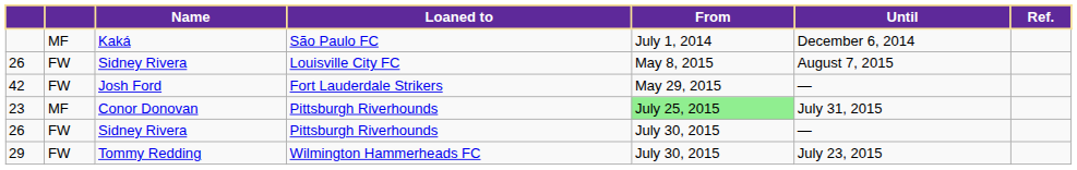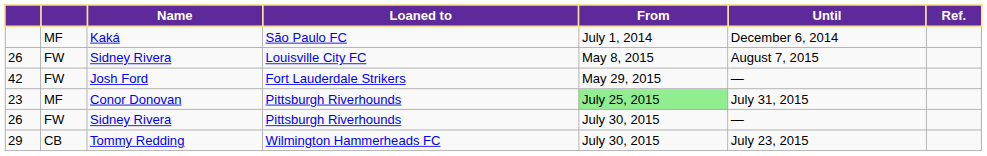 <table class="wikitable" style="width:90%; text-align:center; font-size:95%; text-align:left;">
 <tr>
 <th style="background:#5E299A; color:white; border:2px solid #F8E196;"></th>
 <th style="background:#5E299A; color:white; border:2px solid #F8E196;"></th>
 <th style="background:#5E299A; color:white; border:2px solid #F8E196;">Name</th>
 <th style="background:#5E299A; color:white; border:2px solid #F8E196;">Loaned to</th>
 <th style="background:#5E299A; color:white; border:2px solid #F8E196;">From</th>
 <th style="background:#5E299A; color:white; border:2px solid #F8E196;">Until</th>
 <th style="background:#5E299A; color:white; border:2px solid #F8E196;">Ref.</th>
 </tr>
 <tr>
 <td></td>
 <td>MF</td>
 <td> <a href='#'>Kaká</a></td>
 <td> <a href='#'>São Paulo FC</a></td>
 <td>July 1, 2014</td>
 <td>December 6, 2014</td>
 <td></td>
 </tr>
 <tr>
 <td>26</td>
 <td>FW</td>
 <td> <a href='#'>Sidney Rivera</a></td>
 <td> <a href='#'>Louisville City FC</a></td>
 <td>May 8, 2015</td>
 <td>August 7, 2015</td>
 <td></td>
 </tr>
 <tr>
 <td>42</td>
 <td>FW</td>
 <td> <a href='#'>Josh Ford</a></td>
 <td> <a href='#'>Fort Lauderdale Strikers</a></td>
 <td>May 29, 2015</td>
 <td>—</td>
 <td></td>
 </tr>
 <tr>
 <td>23</td>
 <td>MF</td>
 <td> <a href='#'>Conor Donovan</a></td>
 <td> <a href='#'>Pittsburgh Riverhounds</a></td>
 <td style="background: lightgreen;">July 25, 2015</td>
 <td>July 31, 2015</td>
 <td></td>
 </tr>
 <tr>
 <td>26</td>
 <td>FW</td>
 <td> <a href='#'>Sidney Rivera</a></td>
 <td> <a href='#'>Pittsburgh Riverhounds</a></td>
 <td>July 30, 2015</td>
 <td>—</td>
 <td></td>
 </tr>
 <tr>
 <td>29</td>
-<td>FW</td>
+<td>CB</td>
 <td> <a href='#'>Tommy Redding</a></td>
 <td> <a href='#'>Wilmington Hammerheads FC</a></td>
 <td>July 30, 2015</td>
 <td>July 23, 2015</td>
 <td></td>
 </tr>
 </table>
